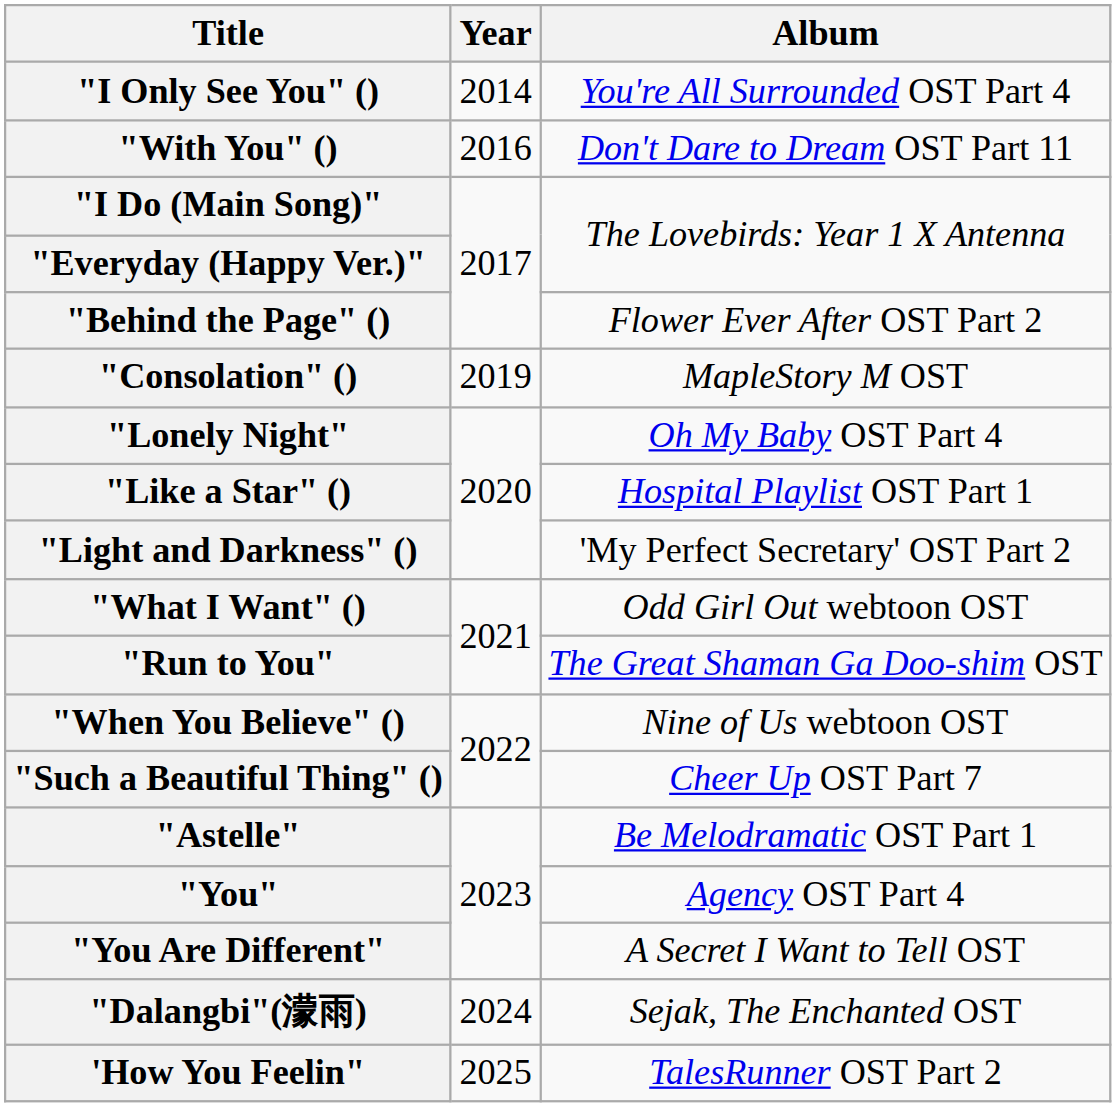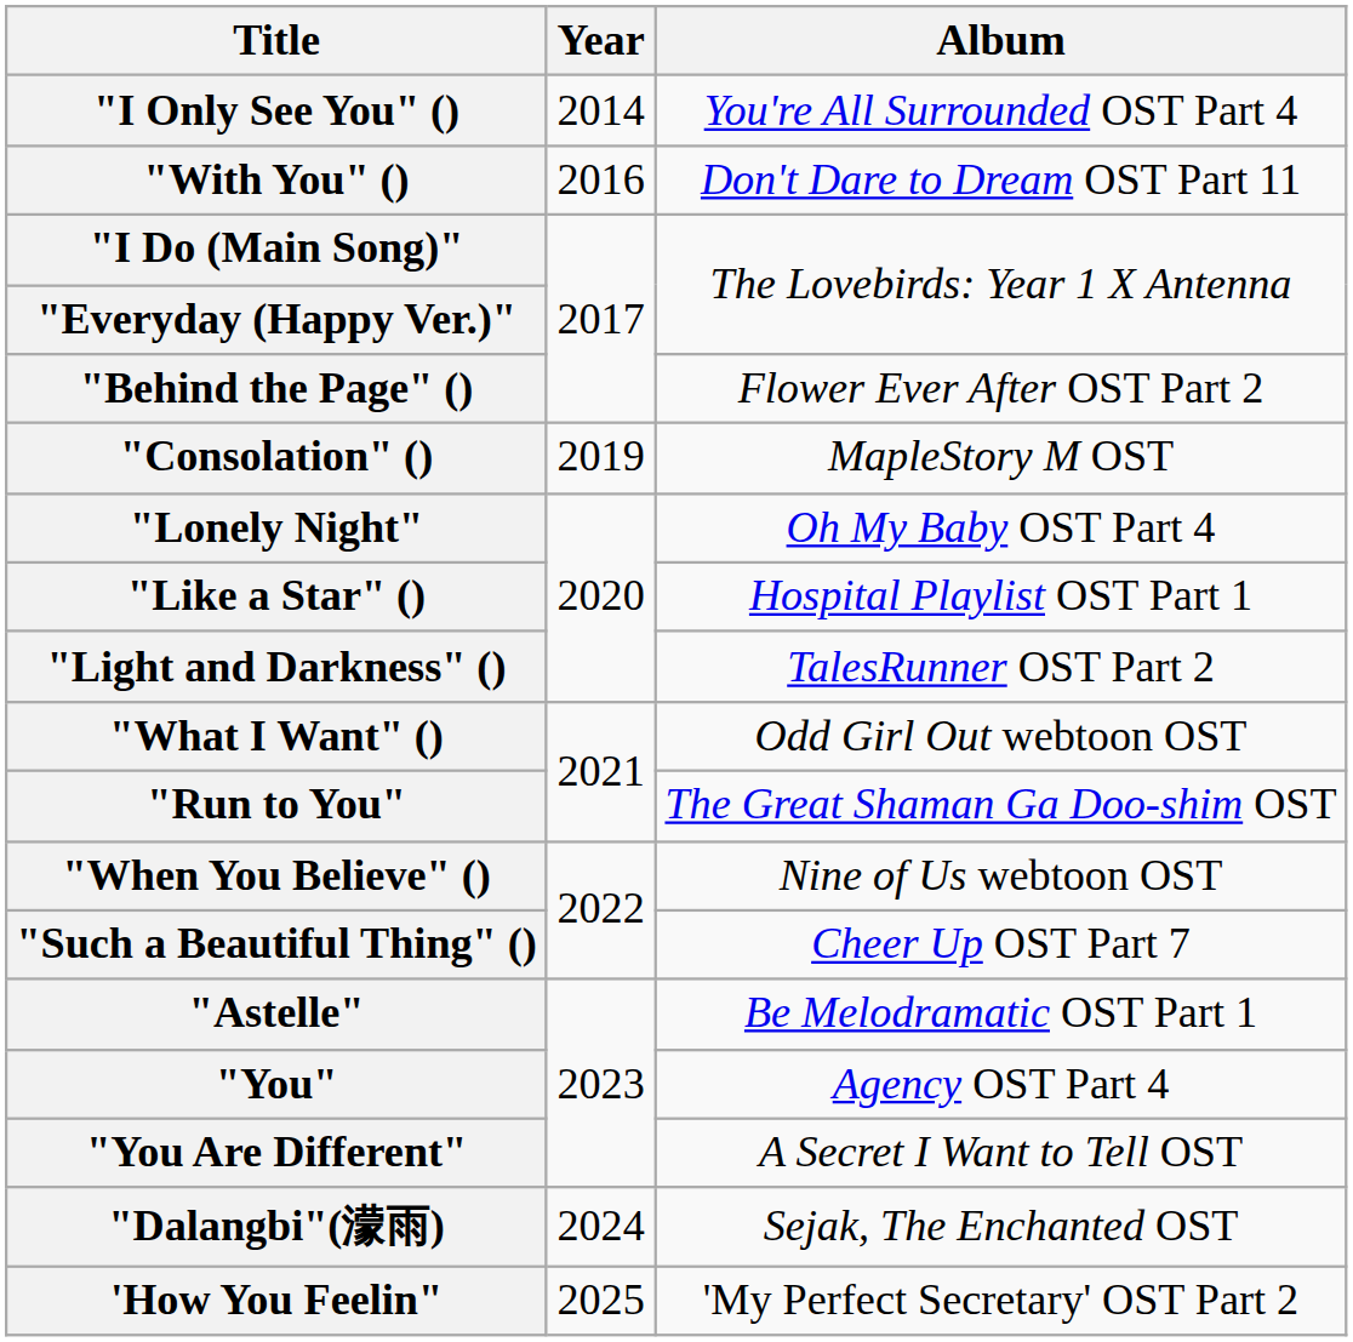 <table class="wikitable plainrowheaders" style="text-align:center;">
 <tr>
 <th>Title</th>
 <th>Year</th>
 <th>Album</th>
 </tr>
 <tr>
 <th scope="row">"I Only See You" ()</th>
 <td>2014</td>
 <td><em><a href='#'>You're All Surrounded</a></em> OST Part 4</td>
 </tr>
 <tr>
 <th scope="row">"With You" ()</th>
 <td>2016</td>
 <td><em><a href='#'>Don't Dare to Dream</a></em> OST Part 11</td>
 </tr>
 <tr>
 <th scope="row">"I Do (Main Song)" </th>
 <td rowspan="3">2017</td>
 <td rowspan="2"><em>The Lovebirds: Year 1 X Antenna</em></td>
 </tr>
 <tr>
 <th scope="row">"Everyday (Happy Ver.)" </th>
 </tr>
 <tr>
 <th scope="row">"Behind the Page" ()</th>
 <td><em>Flower Ever After</em> OST Part 2</td>
 </tr>
 <tr>
 <th scope="row">"Consolation" ()</th>
 <td>2019</td>
 <td><em>MapleStory M</em> OST</td>
 </tr>
 <tr>
 <th scope="row">"Lonely Night"</th>
 <td rowspan="3">2020</td>
 <td><em><a href='#'>Oh My Baby</a></em> OST Part 4</td>
 </tr>
 <tr>
 <th scope="row">"Like a Star" ()</th>
 <td><em><a href='#'>Hospital Playlist</a></em> OST Part 1</td>
 </tr>
 <tr>
 <th scope="row">"Light and Darkness" ()</th>
-<td>'My Perfect Secretary' OST Part 2</td>
+<td><em><a href='#'>TalesRunner</a></em> OST Part 2</td>
 </tr>
 <tr>
 <th scope="row">"What I Want" ()</th>
 <td rowspan="2">2021</td>
 <td><em>Odd Girl Out</em> webtoon OST</td>
 </tr>
 <tr>
 <th scope="row">"Run to You"</th>
 <td><em><a href='#'>The Great Shaman Ga Doo-shim</a></em> OST</td>
 </tr>
 <tr>
 <th scope="row">"When You Believe" ()</th>
 <td rowspan="2">2022</td>
 <td><em>Nine of Us</em> webtoon OST</td>
 </tr>
 <tr>
 <th scope="row">"Such a Beautiful Thing"  ()</th>
 <td><em><a href='#'>Cheer Up</a></em> OST Part 7</td>
 </tr>
 <tr>
 <th scope="row">"Astelle"</th>
 <td rowspan="3">2023</td>
 <td><em><a href='#'>Be Melodramatic</a></em> OST Part 1</td>
 </tr>
 <tr>
 <th scope="row">"You"</th>
 <td><em><a href='#'>Agency</a></em> OST Part 4</td>
 </tr>
 <tr>
 <th scope="row">"You Are Different"</th>
 <td><em>A Secret I Want to Tell</em> OST</td>
 </tr>
 <tr>
 <th scope="row">"Dalangbi"(濛雨)</th>
 <td>2024</td>
 <td><em>Sejak, The Enchanted</em> OST</td>
 </tr>
 <tr>
 <th scope="row">'How You Feelin"</th>
 <td>2025</td>
-<td><em><a href='#'>TalesRunner</a></em> OST Part 2</td>
+<td>'My Perfect Secretary' OST Part 2</td>
 </tr>
 </table>
